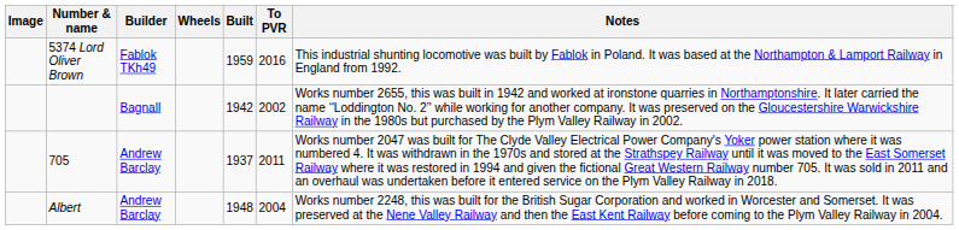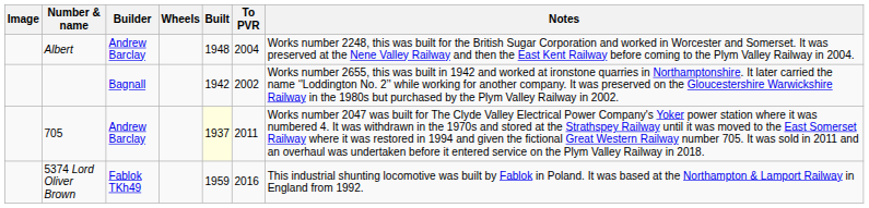 <table class="wikitable sortable">
 <tr>
 <th class=unsortable>Image</th>
 <th>Number & name</th>
 <th>Builder</th>
 <th>Wheels</th>
 <th>Built</th>
 <th>To PVR</th>
 <th class=unsortable>Notes</th>
 </tr>
 <tr>
 <td></td>
-<td>5374 <em>Lord Oliver Brown</em></td>
-<td><a href='#'>Fablok TKh49</a></td>
+<td><em>Albert</em></td>
+<td><a href='#'>Andrew Barclay</a></td>
 <td></td>
-<td>1959</td>
-<td>2016</td>
-<td>This industrial shunting locomotive was built by <a href='#'>Fablok</a> in Poland. It was based at the <a href='#'>Northampton & Lamport Railway</a> in England from 1992.</td>
+<td>1948</td>
+<td>2004</td>
+<td>Works number 2248, this was built for the British Sugar Corporation and worked in Worcester and Somerset. It was preserved at the <a href='#'>Nene Valley Railway</a> and then the <a href='#'>East Kent Railway</a> before coming to the Plym Valley Railway in 2004.</td>
 </tr>
 <tr>
 <td></td>
 <td><em></em></td>
 <td><a href='#'>Bagnall</a></td>
 <td></td>
 <td>1942</td>
 <td>2002</td>
 <td>Works number 2655, this was built in 1942 and worked at ironstone quarries in <a href='#'>Northamptonshire</a>. It later carried the name ‘'Loddington No. 2’' while working for another company. It was preserved on the <a href='#'>Gloucestershire Warwickshire Railway</a> in the 1980s but purchased by the Plym Valley Railway in 2002.</td>
 </tr>
 <tr>
 <td></td>
 <td data-sort-value=0705>705</td>
 <td><a href='#'>Andrew Barclay</a></td>
 <td></td>
-<td>1937</td>
+<td style="background: lightyellow;">1937</td>
 <td>2011</td>
 <td>Works number 2047 was built for The Clyde Valley Electrical Power Company's <a href='#'>Yoker</a> power station where it was numbered 4. It was withdrawn in the 1970s and stored at the <a href='#'>Strathspey Railway</a> until it was moved to the <a href='#'>East Somerset Railway</a> where it was restored in 1994 and given the fictional <a href='#'>Great Western Railway</a> number 705. It was sold in 2011 and an overhaul was undertaken before it entered service on the Plym Valley Railway in 2018.</td>
 </tr>
 <tr>
 <td></td>
-<td><em>Albert</em></td>
-<td><a href='#'>Andrew Barclay</a></td>
+<td>5374 <em>Lord Oliver Brown</em></td>
+<td><a href='#'>Fablok TKh49</a></td>
 <td></td>
-<td>1948</td>
-<td>2004</td>
-<td>Works number 2248, this was built for the British Sugar Corporation and worked in Worcester and Somerset. It was preserved at the <a href='#'>Nene Valley Railway</a> and then the <a href='#'>East Kent Railway</a> before coming to the Plym Valley Railway in 2004.</td>
+<td>1959</td>
+<td>2016</td>
+<td>This industrial shunting locomotive was built by <a href='#'>Fablok</a> in Poland. It was based at the <a href='#'>Northampton & Lamport Railway</a> in England from 1992.</td>
 </tr>
 </table>
